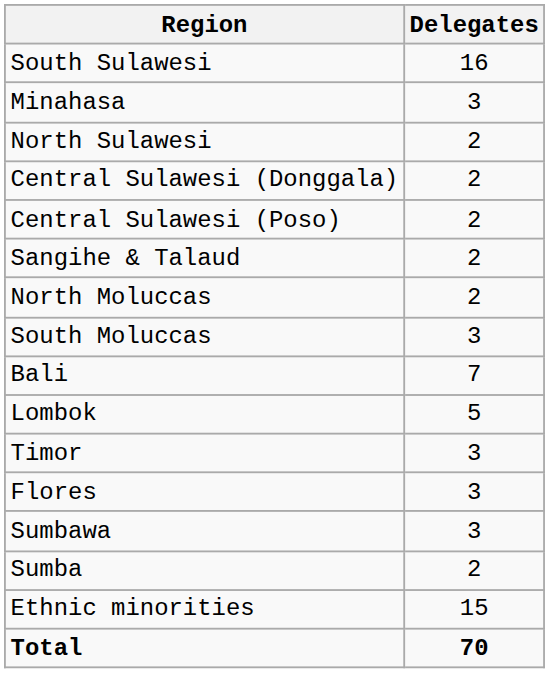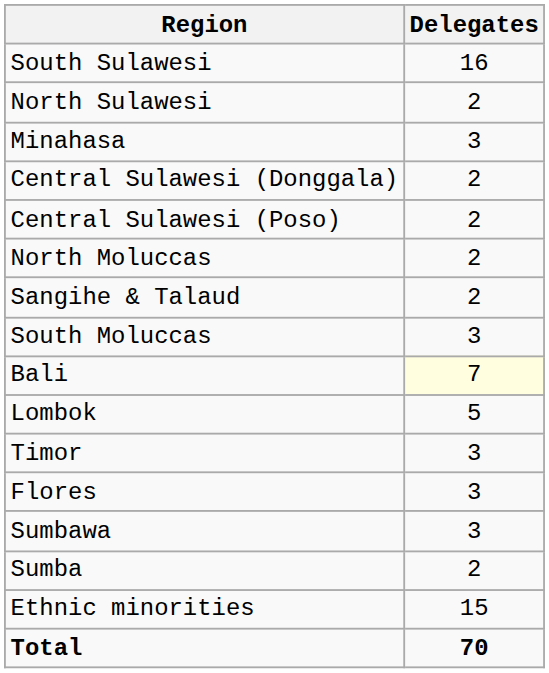 <table class="wikitable">
 <tr>
 <th>Region</th>
 <th>Delegates</th>
 </tr>
 <tr>
 <td>South Sulawesi</td>
 <td align=center>16</td>
 </tr>
 <tr>
+<td>North Sulawesi</td>
+<td align=center>2</td>
+</tr>
+<tr>
 <td>Minahasa</td>
 <td align=center>3</td>
-</tr>
-<tr>
-<td>North Sulawesi</td>
-<td align=center>2</td>
 </tr>
 <tr>
 <td>Central Sulawesi (Donggala)</td>
 <td align=center>2</td>
 </tr>
 <tr>
 <td>Central Sulawesi (Poso)</td>
 <td align=center>2</td>
 </tr>
 <tr>
-<td>Sangihe & Talaud</td>
+<td>North Moluccas</td>
 <td align=center>2</td>
 </tr>
 <tr>
-<td>North Moluccas</td>
+<td>Sangihe & Talaud</td>
 <td align=center>2</td>
 </tr>
 <tr>
 <td>South Moluccas</td>
 <td align=center>3</td>
 </tr>
 <tr>
 <td>Bali</td>
-<td align=center>7</td>
+<td align=center style="background: lightyellow;">7</td>
 </tr>
 <tr>
 <td>Lombok</td>
 <td align=center>5</td>
 </tr>
 <tr>
 <td>Timor</td>
 <td align=center>3</td>
 </tr>
 <tr>
 <td>Flores</td>
 <td align=center>3</td>
 </tr>
 <tr>
 <td>Sumbawa</td>
 <td align=center>3</td>
 </tr>
 <tr>
 <td>Sumba</td>
 <td align=center>2</td>
 </tr>
 <tr>
 <td>Ethnic minorities</td>
 <td align=center>15</td>
 </tr>
 <tr>
 <td><strong>Total</strong></td>
 <td align=center><strong>70</strong></td>
 </tr>
 </table>
